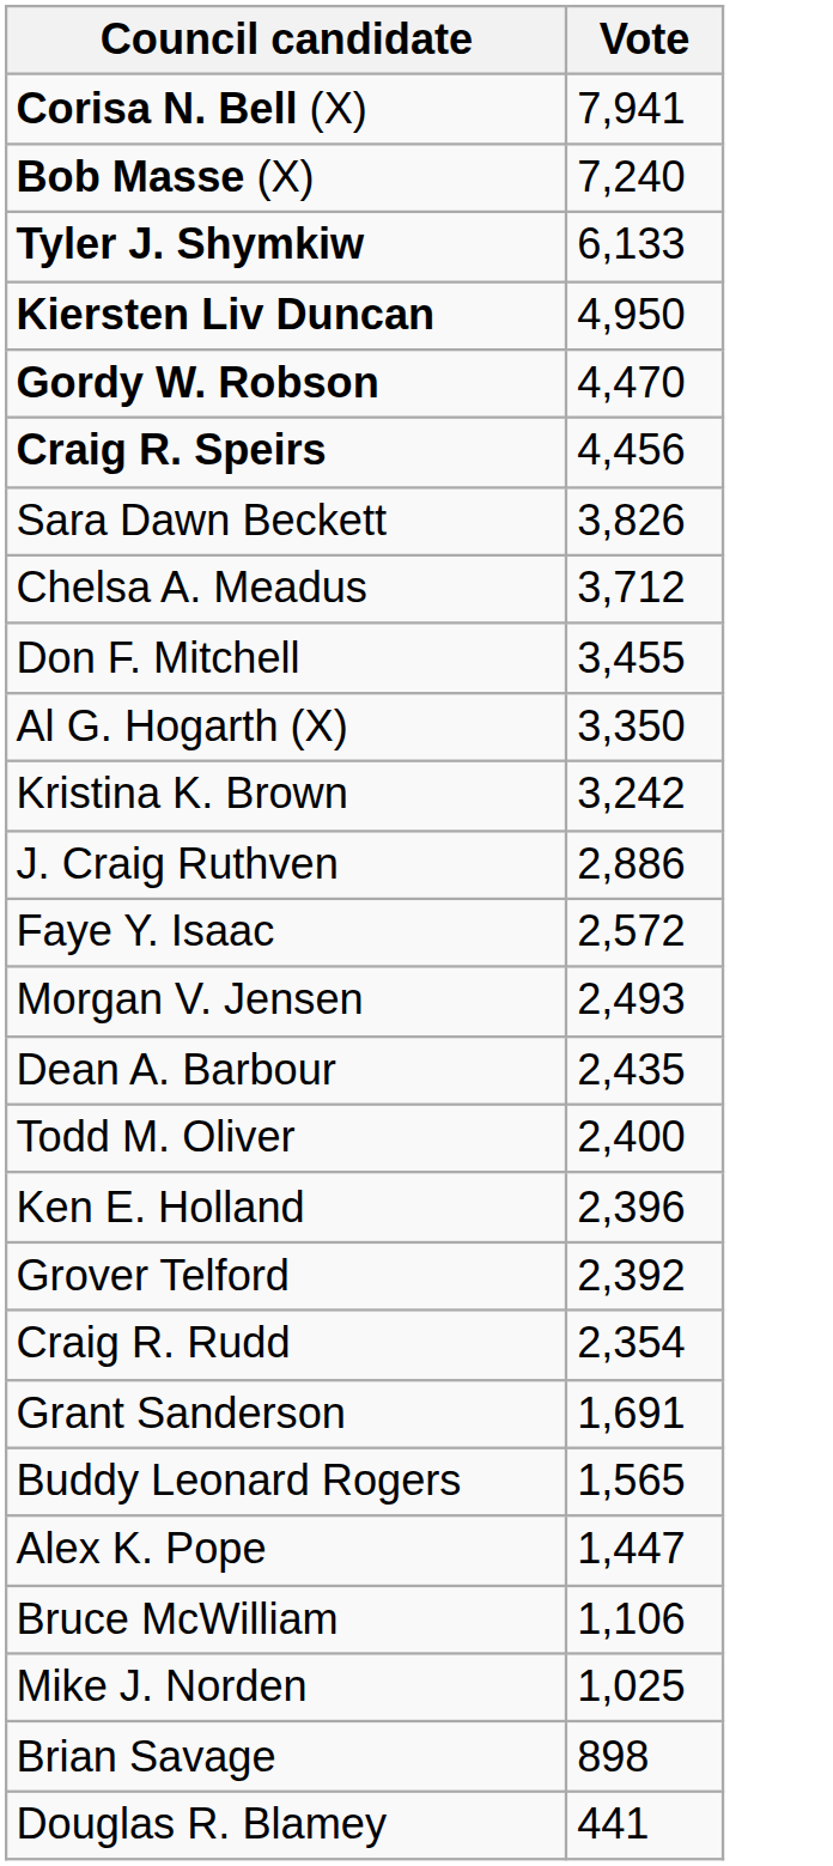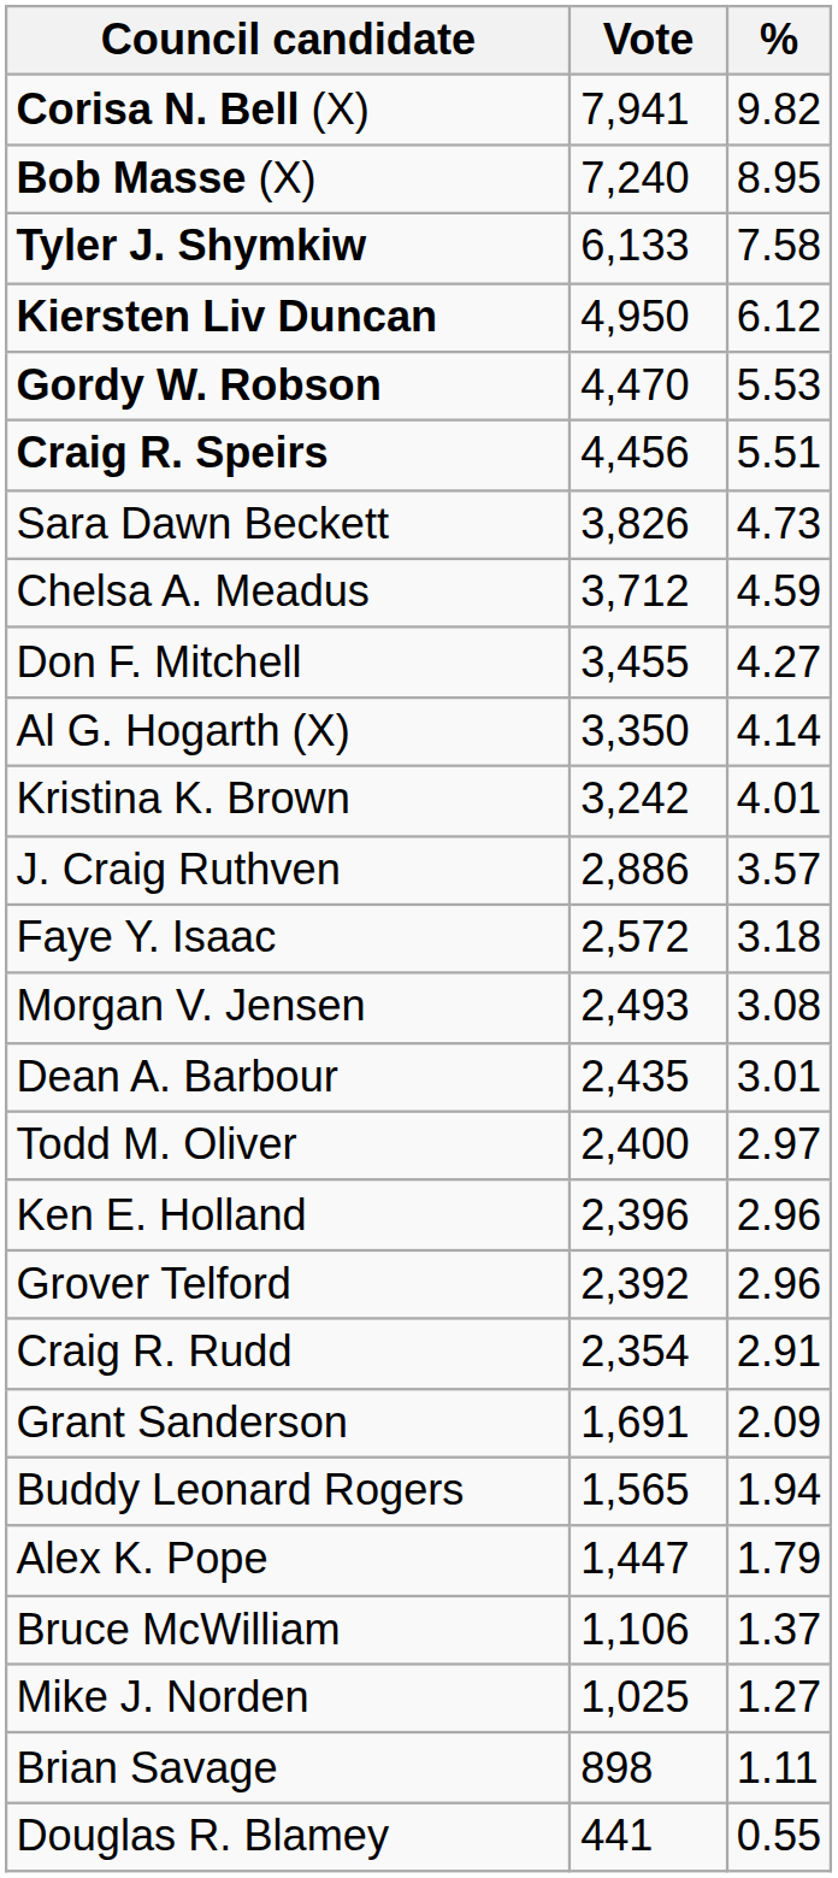 <table class="wikitable">
 <tr>
 <th bgcolor="#DDDDFF" width="200px">Council candidate</th>
 <th bgcolor="#DDDDFF" width="50px">Vote</th>
+<th bgcolor="#DDDDFF" width="30px">%</th>
 </tr>
 <tr>
 <td><strong>Corisa N. Bell</strong> (X)</td>
 <td>7,941</td>
+<td>9.82</td>
 </tr>
 <tr>
 <td><strong>Bob Masse</strong> (X)</td>
 <td>7,240</td>
+<td>8.95</td>
 </tr>
 <tr>
 <td><strong>Tyler J. Shymkiw</strong></td>
 <td>6,133</td>
+<td>7.58</td>
 </tr>
 <tr>
 <td><strong>Kiersten Liv Duncan</strong></td>
 <td>4,950</td>
+<td>6.12</td>
 </tr>
 <tr>
 <td><strong>Gordy W. Robson</strong></td>
 <td>4,470</td>
+<td>5.53</td>
 </tr>
 <tr>
 <td><strong>Craig R. Speirs</strong></td>
 <td>4,456</td>
+<td>5.51</td>
 </tr>
 <tr>
 <td>Sara Dawn Beckett</td>
 <td>3,826</td>
+<td>4.73</td>
 </tr>
 <tr>
 <td>Chelsa A. Meadus</td>
 <td>3,712</td>
+<td>4.59</td>
 </tr>
 <tr>
 <td>Don F. Mitchell</td>
 <td>3,455</td>
+<td>4.27</td>
 </tr>
 <tr>
 <td>Al G. Hogarth (X)</td>
 <td>3,350</td>
+<td>4.14</td>
 </tr>
 <tr>
 <td>Kristina K. Brown</td>
 <td>3,242</td>
+<td>4.01</td>
 </tr>
 <tr>
 <td>J. Craig Ruthven</td>
 <td>2,886</td>
+<td>3.57</td>
 </tr>
 <tr>
 <td>Faye Y. Isaac</td>
 <td>2,572</td>
+<td>3.18</td>
 </tr>
 <tr>
 <td>Morgan V. Jensen</td>
 <td>2,493</td>
+<td>3.08</td>
 </tr>
 <tr>
 <td>Dean A. Barbour</td>
 <td>2,435</td>
+<td>3.01</td>
 </tr>
 <tr>
 <td>Todd M. Oliver</td>
 <td>2,400</td>
+<td>2.97</td>
 </tr>
 <tr>
 <td>Ken E. Holland</td>
 <td>2,396</td>
+<td>2.96</td>
 </tr>
 <tr>
 <td>Grover Telford</td>
 <td>2,392</td>
+<td>2.96</td>
 </tr>
 <tr>
 <td>Craig R. Rudd</td>
 <td>2,354</td>
+<td>2.91</td>
 </tr>
 <tr>
 <td>Grant Sanderson</td>
 <td>1,691</td>
+<td>2.09</td>
 </tr>
 <tr>
 <td>Buddy Leonard Rogers</td>
 <td>1,565</td>
+<td>1.94</td>
 </tr>
 <tr>
 <td>Alex K. Pope</td>
 <td>1,447</td>
+<td>1.79</td>
 </tr>
 <tr>
 <td>Bruce McWilliam</td>
 <td>1,106</td>
+<td>1.37</td>
 </tr>
 <tr>
 <td>Mike J. Norden</td>
 <td>1,025</td>
+<td>1.27</td>
 </tr>
 <tr>
 <td>Brian Savage</td>
 <td>898</td>
+<td>1.11</td>
 </tr>
 <tr>
 <td>Douglas R. Blamey</td>
 <td>441</td>
+<td>0.55</td>
 </tr>
 </table>
